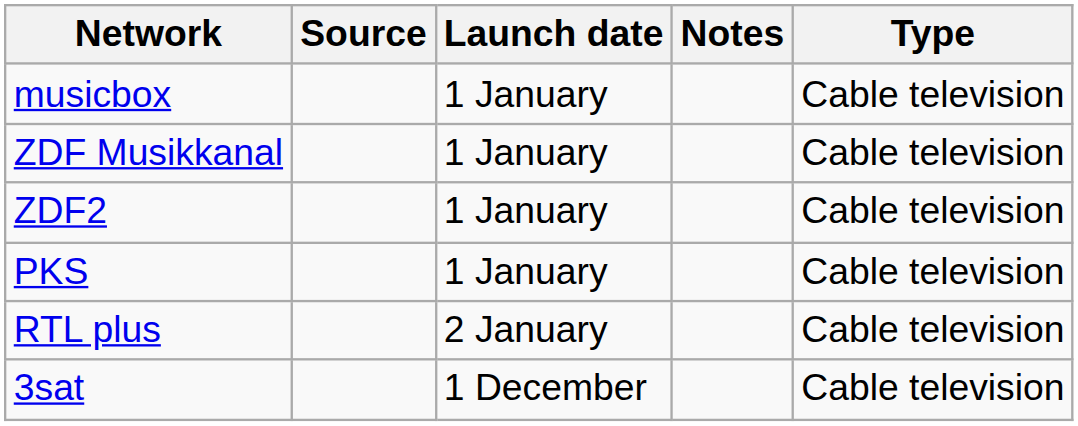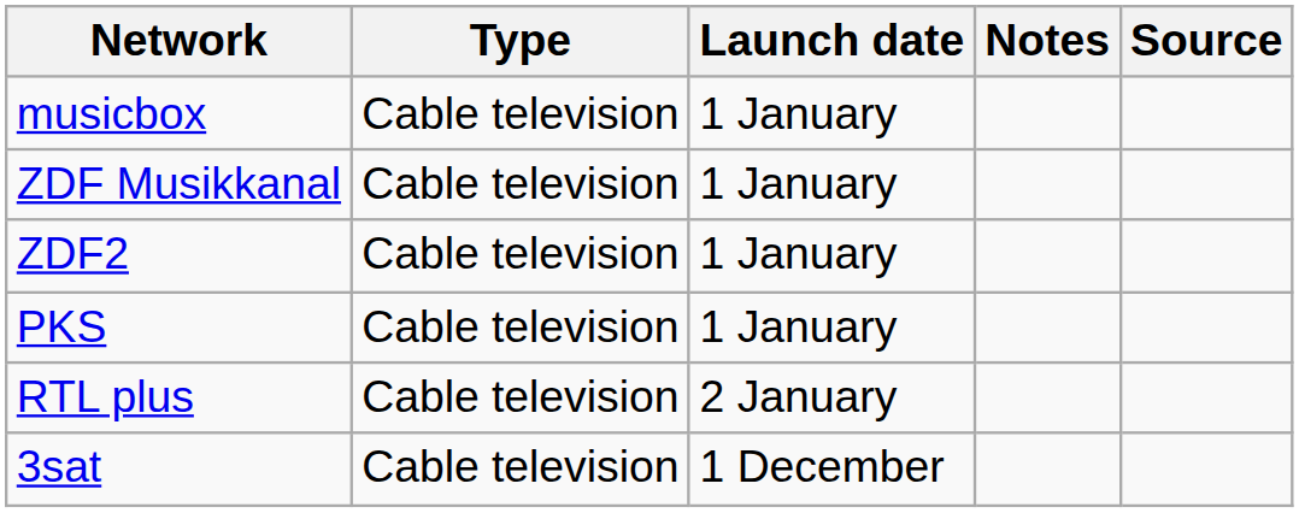 <table class="wikitable sortable">
 <tr>
 <th>Network</th>
-<th>Source</th>
+<th>Type</th>
 <th>Launch date</th>
 <th>Notes</th>
-<th>Type</th>
+<th>Source</th>
 </tr>
 <tr>
 <td><a href='#'>musicbox</a></td>
-<td></td>
+<td>Cable television</td>
 <td>1 January</td>
 <td></td>
-<td>Cable television</td>
+<td></td>
 </tr>
 <tr>
 <td><a href='#'>ZDF Musikkanal</a></td>
-<td></td>
+<td>Cable television</td>
 <td>1 January</td>
 <td></td>
-<td>Cable television</td>
+<td></td>
 </tr>
 <tr>
 <td><a href='#'>ZDF2</a></td>
-<td></td>
+<td>Cable television</td>
 <td>1 January</td>
 <td></td>
-<td>Cable television</td>
+<td></td>
 </tr>
 <tr>
 <td><a href='#'>PKS</a></td>
-<td></td>
+<td>Cable television</td>
 <td>1 January</td>
 <td></td>
-<td>Cable television</td>
+<td></td>
 </tr>
 <tr>
 <td><a href='#'>RTL plus</a></td>
-<td></td>
+<td>Cable television</td>
 <td>2 January</td>
 <td></td>
-<td>Cable television</td>
+<td></td>
 </tr>
 <tr>
 <td><a href='#'>3sat</a></td>
-<td></td>
+<td>Cable television</td>
 <td>1 December</td>
 <td></td>
-<td>Cable television</td>
+<td></td>
 </tr>
 </table>
